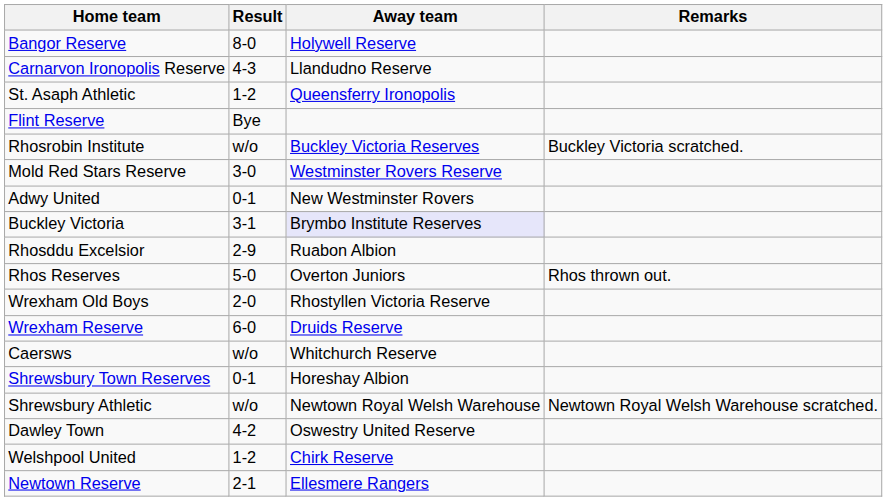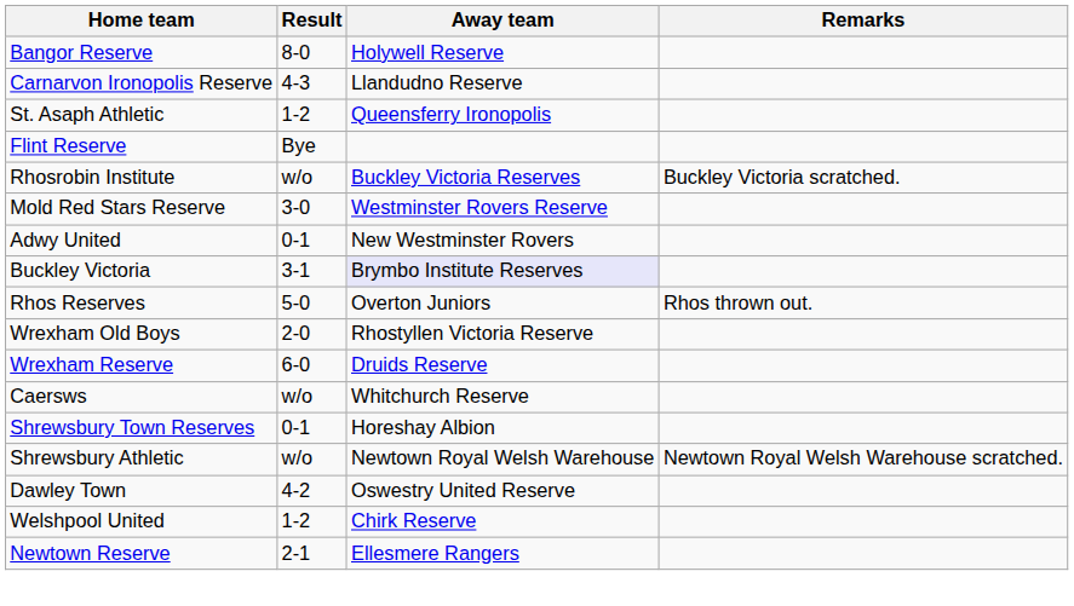 <table class="wikitable">
 <tr>
 <th>Home team</th>
 <th>Result</th>
 <th>Away team</th>
 <th>Remarks</th>
 </tr>
 <tr>
 <td><a href='#'>Bangor Reserve</a></td>
 <td>8-0</td>
 <td><a href='#'>Holywell Reserve</a></td>
 <td></td>
 </tr>
 <tr>
 <td><a href='#'>Carnarvon Ironopolis</a> Reserve</td>
 <td>4-3</td>
 <td>Llandudno Reserve</td>
 <td></td>
 </tr>
 <tr>
 <td>St. Asaph Athletic</td>
 <td>1-2</td>
 <td><a href='#'>Queensferry Ironopolis</a></td>
 <td></td>
 </tr>
 <tr>
 <td><a href='#'>Flint Reserve</a></td>
 <td>Bye</td>
 <td></td>
 <td></td>
 </tr>
 <tr>
 <td>Rhosrobin Institute</td>
 <td>w/o</td>
 <td><a href='#'>Buckley Victoria Reserves</a></td>
 <td>Buckley Victoria scratched.</td>
 </tr>
 <tr>
 <td>Mold Red Stars Reserve</td>
 <td>3-0</td>
 <td><a href='#'>Westminster Rovers Reserve</a></td>
 <td></td>
 </tr>
 <tr>
 <td>Adwy United</td>
 <td>0-1</td>
 <td>New Westminster Rovers</td>
 <td></td>
 </tr>
 <tr>
 <td>Buckley Victoria</td>
 <td>3-1</td>
 <td style="background: lavender;">Brymbo Institute Reserves</td>
-<td></td>
-</tr>
-<tr>
-<td>Rhosddu Excelsior</td>
-<td>2-9</td>
-<td>Ruabon Albion</td>
 <td></td>
 </tr>
 <tr>
 <td>Rhos Reserves</td>
 <td>5-0</td>
 <td>Overton Juniors</td>
 <td>Rhos thrown out.</td>
 </tr>
 <tr>
 <td>Wrexham Old Boys</td>
 <td>2-0</td>
 <td>Rhostyllen Victoria Reserve</td>
 <td></td>
 </tr>
 <tr>
 <td><a href='#'>Wrexham Reserve</a></td>
 <td>6-0</td>
 <td><a href='#'>Druids Reserve</a></td>
 <td></td>
 </tr>
 <tr>
 <td>Caersws</td>
 <td>w/o</td>
 <td> Whitchurch Reserve</td>
 <td></td>
 </tr>
 <tr>
 <td> <a href='#'>Shrewsbury Town Reserves</a></td>
 <td>0-1</td>
 <td> Horeshay Albion</td>
 <td></td>
 </tr>
 <tr>
 <td> Shrewsbury Athletic</td>
 <td>w/o</td>
 <td>Newtown Royal Welsh Warehouse</td>
 <td>Newtown Royal Welsh Warehouse scratched.</td>
 </tr>
 <tr>
 <td> Dawley Town</td>
 <td>4-2</td>
 <td> Oswestry United Reserve</td>
 <td></td>
 </tr>
 <tr>
 <td>Welshpool United</td>
 <td>1-2</td>
 <td><a href='#'>Chirk Reserve</a></td>
 <td></td>
 </tr>
 <tr>
 <td><a href='#'>Newtown Reserve</a></td>
 <td>2-1</td>
 <td> <a href='#'>Ellesmere Rangers</a></td>
 <td></td>
 </tr>
 </table>
